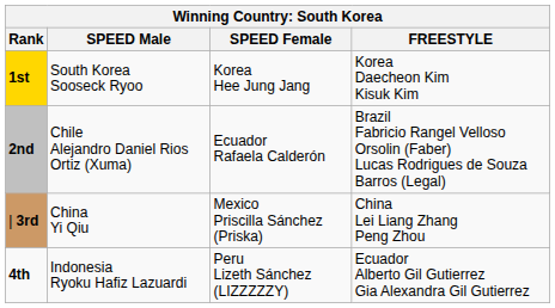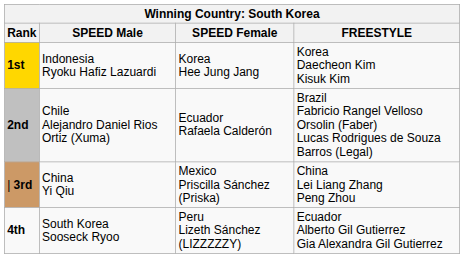 <table class="wikitable">
 <tr>
 <th colspan="4">Winning Country:  South Korea</th>
 </tr>
 <tr>
 <th>Rank</th>
 <th>SPEED Male</th>
 <th>SPEED Female</th>
 <th>FREESTYLE</th>
 </tr>
 <tr>
 <td style="background:gold;"> <strong>1st</strong></td>
-<td> South Korea<br>Sooseck Ryoo</td>
+<td> Indonesia<br>Ryoku Hafiz Lazuardi</td>
 <td> Korea<br>Hee Jung Jang</td>
 <td> Korea<br>Daecheon Kim<br>Kisuk Kim</td>
 </tr>
 <tr>
 <td style="background:silver;"> <strong>2nd</strong></td>
 <td> Chile<br>Alejandro Daniel Rios Ortiz (Xuma)</td>
 <td> Ecuador<br>Rafaela Calderón</td>
 <td> Brazil<br>Fabricio Rangel Velloso Orsolin (Faber)<br>Lucas Rodrigues de Souza Barros (Legal)</td>
 </tr>
 <tr>
 <td style="background:#c96;">| <strong>3rd</strong></td>
 <td> China<br>Yi Qiu</td>
 <td> Mexico<br>Priscilla Sánchez (Priska)</td>
 <td> China<br>Lei Liang Zhang<br>Peng Zhou</td>
 </tr>
 <tr>
 <td><strong>4th</strong></td>
-<td> Indonesia<br>Ryoku Hafiz Lazuardi</td>
+<td> South Korea<br>Sooseck Ryoo</td>
 <td> Peru<br>Lizeth Sánchez (LIZZZZZY)</td>
 <td> Ecuador<br>Alberto Gil Gutierrez<br>Gia Alexandra Gil Gutierrez</td>
 </tr>
 </table>
